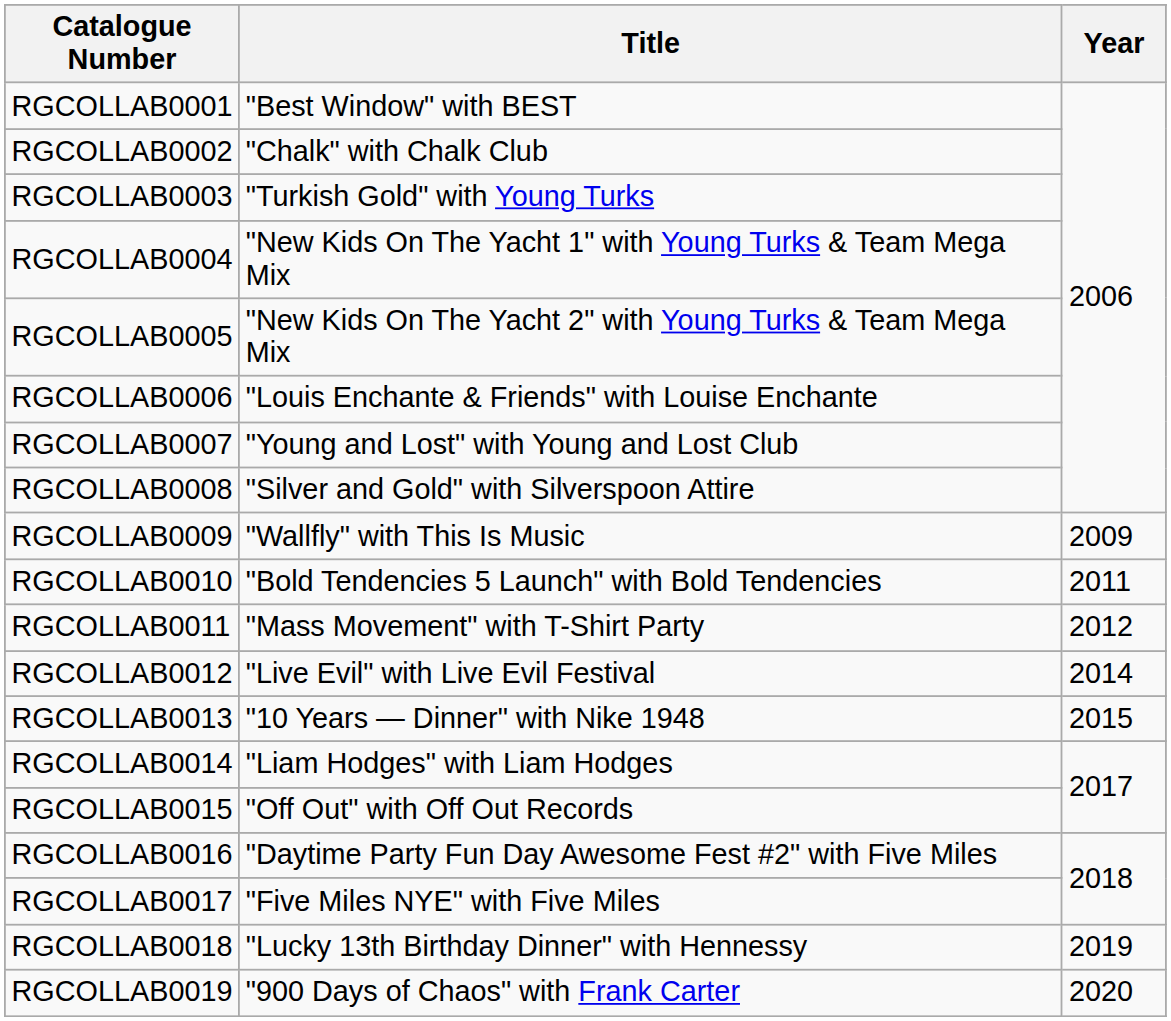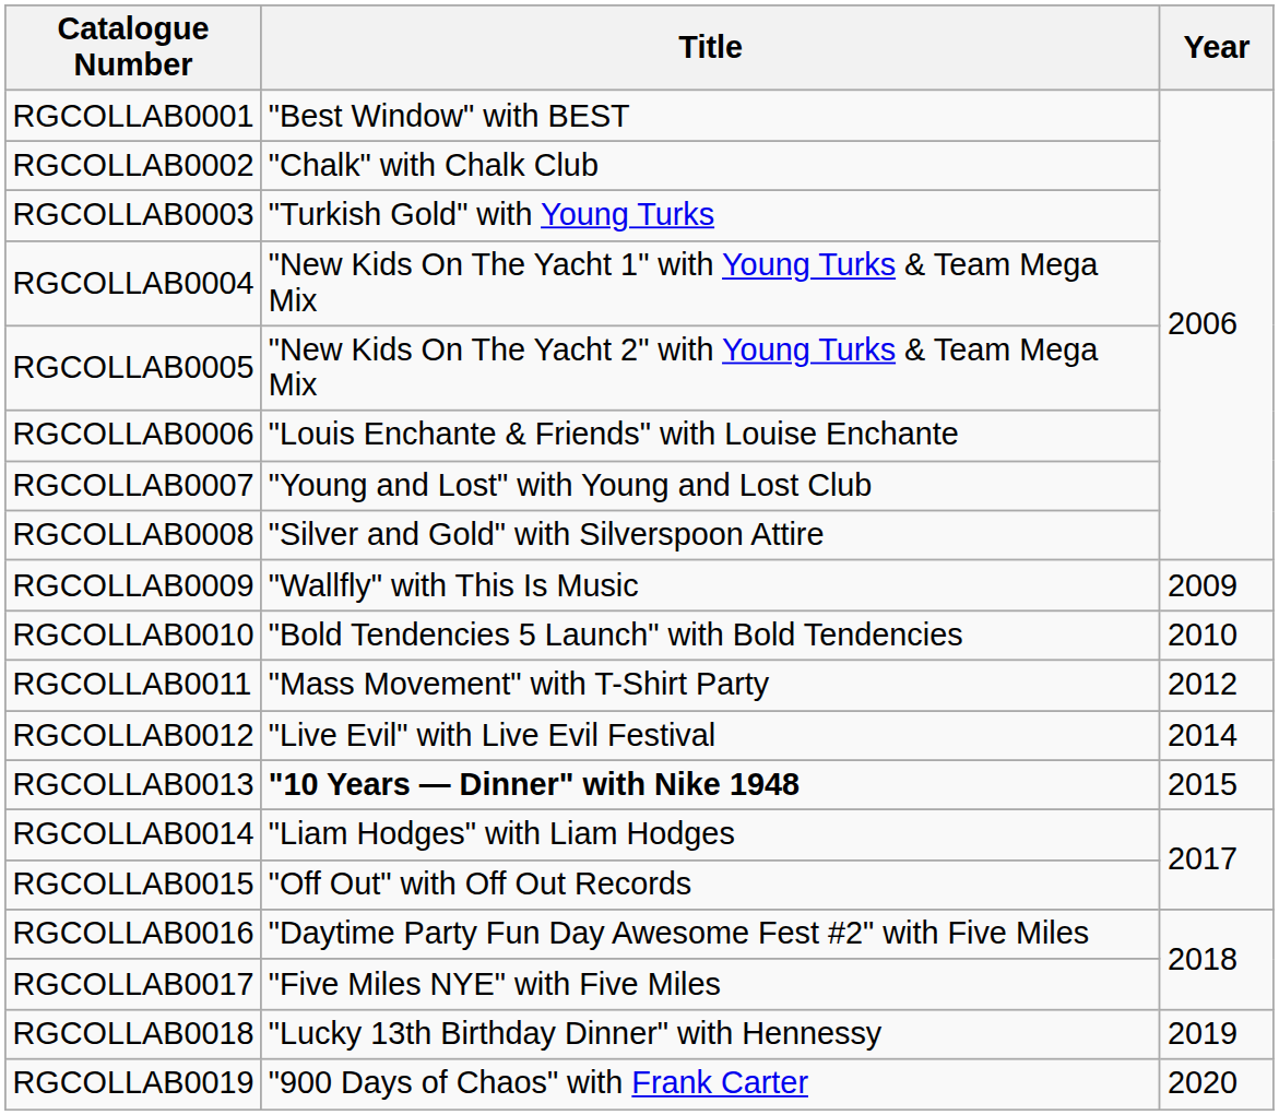 <table class="wikitable">
 <tr>
 <th width="110">Catalogue Number</th>
 <th width="450">Title</th>
 <th width="50">Year</th>
 </tr>
 <tr>
 <td>RGCOLLAB0001</td>
 <td>"Best Window" with BEST</td>
 <td rowspan=8>2006</td>
 </tr>
 <tr>
 <td>RGCOLLAB0002</td>
 <td>"Chalk" with Chalk Club</td>
 </tr>
 <tr>
 <td>RGCOLLAB0003</td>
 <td>"Turkish Gold" with <a href='#'>Young Turks</a></td>
 </tr>
 <tr>
 <td>RGCOLLAB0004</td>
 <td>"New Kids On The Yacht 1" with <a href='#'>Young Turks</a> & Team Mega Mix</td>
 </tr>
 <tr>
 <td>RGCOLLAB0005</td>
 <td>"New Kids On The Yacht 2" with <a href='#'>Young Turks</a> & Team Mega Mix</td>
 </tr>
 <tr>
 <td>RGCOLLAB0006</td>
 <td>"Louis Enchante & Friends" with Louise Enchante</td>
 </tr>
 <tr>
 <td>RGCOLLAB0007</td>
 <td>"Young and Lost" with Young and Lost Club</td>
 </tr>
 <tr>
 <td>RGCOLLAB0008</td>
 <td>"Silver and Gold" with Silverspoon Attire</td>
 </tr>
 <tr>
 <td>RGCOLLAB0009</td>
 <td>"Wallfly" with This Is Music</td>
 <td>2009</td>
 </tr>
 <tr>
 <td>RGCOLLAB0010</td>
 <td>"Bold Tendencies 5 Launch" with Bold Tendencies</td>
-<td>2011</td>
+<td>2010</td>
 </tr>
 <tr>
 <td>RGCOLLAB0011</td>
 <td>"Mass Movement" with T-Shirt Party</td>
 <td>2012</td>
 </tr>
 <tr>
 <td>RGCOLLAB0012</td>
 <td>"Live Evil" with Live Evil Festival</td>
 <td>2014</td>
 </tr>
 <tr>
 <td>RGCOLLAB0013</td>
-<td>"10 Years — Dinner" with Nike 1948</td>
+<td><strong>"10 Years — Dinner" with Nike 1948</strong></td>
 <td>2015</td>
 </tr>
 <tr>
 <td>RGCOLLAB0014</td>
 <td>"Liam Hodges" with Liam Hodges</td>
 <td rowspan=2>2017</td>
 </tr>
 <tr>
 <td>RGCOLLAB0015</td>
 <td>"Off Out" with Off Out Records</td>
 </tr>
 <tr>
 <td>RGCOLLAB0016</td>
 <td>"Daytime Party Fun Day Awesome Fest #2" with Five Miles</td>
 <td rowspan=2>2018</td>
 </tr>
 <tr>
 <td>RGCOLLAB0017</td>
 <td>"Five Miles NYE" with Five Miles</td>
 </tr>
 <tr>
 <td>RGCOLLAB0018</td>
 <td>"Lucky 13th Birthday Dinner" with Hennessy</td>
 <td>2019</td>
 </tr>
 <tr>
 <td>RGCOLLAB0019</td>
 <td>"900 Days of Chaos" with <a href='#'>Frank Carter</a></td>
 <td>2020</td>
 </tr>
 <tr>
 </tr>
 </table>
